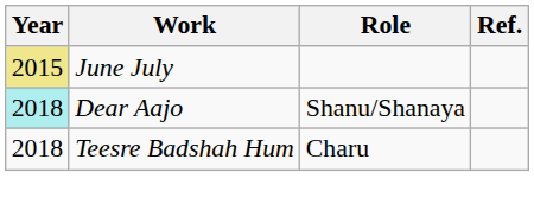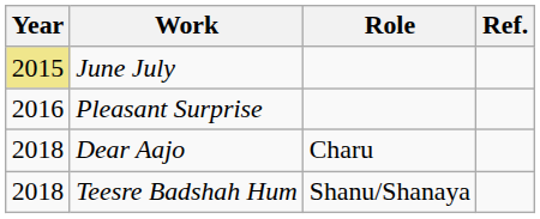 <table class="wikitable">
 <tr>
 <th>Year</th>
 <th>Work</th>
 <th>Role</th>
 <th>Ref.</th>
 </tr>
 <tr>
 <td style="background: khaki;">2015</td>
 <td><em>June July</em></td>
 <td></td>
 <td></td>
 </tr>
 <tr>
-<td style="background: paleturquoise;">2018</td>
+<td>2016</td>
+<td><em>Pleasant Surprise</em></td>
+<td></td>
+<td></td>
+</tr>
+<tr>
+<td>2018</td>
 <td><em>Dear Aajo</em></td>
-<td>Shanu/Shanaya</td>
+<td>Charu</td>
 <td></td>
 </tr>
 <tr>
 <td>2018</td>
 <td><em>Teesre Badshah Hum</em></td>
-<td>Charu</td>
+<td>Shanu/Shanaya</td>
 <td></td>
 </tr>
 </table>
